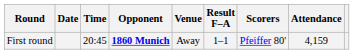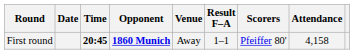 <table class="wikitable" style="text-align:center">
 <tr>
 <th>Round</th>
 <th>Date</th>
 <th>Time</th>
 <th>Opponent</th>
 <th>Venue</th>
 <th>Result<br>F–A</th>
 <th>Scorers</th>
 <th>Attendance</th>
 <th></th>
 </tr>
 <tr bgcolor="#f3f3f3">
 <td>First round</td>
 <td></td>
-<td>20:45</td>
+<td><strong>20:45</strong></td>
 <td><strong><a href='#'>1860 Munich</a></strong></td>
 <td>Away</td>
 <td>1–1<br></td>
 <td><a href='#'>Pfeiffer</a> 80'</td>
-<td>4,159</td>
+<td>4,158</td>
 <td></td>
 </tr>
 </table>
